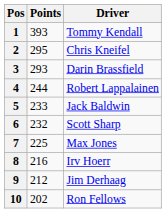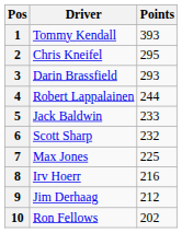 <table class=wikitable>
 <tr>
 <th>Pos</th>
+<th>Driver</th>
 <th>Points</th>
-<th>Driver</th>
 </tr>
 <tr>
 <th>1</th>
+<td> <a href='#'>Tommy Kendall</a></td>
 <td>393</td>
-<td> <a href='#'>Tommy Kendall</a></td>
 </tr>
 <tr>
 <th>2</th>
+<td> <a href='#'>Chris Kneifel</a></td>
 <td>295</td>
-<td> <a href='#'>Chris Kneifel</a></td>
 </tr>
 <tr>
 <th>3</th>
+<td> <a href='#'>Darin Brassfield</a></td>
 <td>293</td>
-<td> <a href='#'>Darin Brassfield</a></td>
 </tr>
 <tr>
 <th>4</th>
+<td> <a href='#'>Robert Lappalainen</a></td>
 <td>244</td>
-<td> <a href='#'>Robert Lappalainen</a></td>
 </tr>
 <tr>
 <th>5</th>
+<td> <a href='#'>Jack Baldwin</a></td>
 <td>233</td>
-<td> <a href='#'>Jack Baldwin</a></td>
 </tr>
 <tr>
 <th>6</th>
+<td> <a href='#'>Scott Sharp</a></td>
 <td>232</td>
-<td> <a href='#'>Scott Sharp</a></td>
 </tr>
 <tr>
 <th>7</th>
+<td> <a href='#'>Max Jones</a></td>
 <td>225</td>
-<td> <a href='#'>Max Jones</a></td>
 </tr>
 <tr>
 <th>8</th>
+<td> <a href='#'>Irv Hoerr</a></td>
 <td>216</td>
-<td> <a href='#'>Irv Hoerr</a></td>
 </tr>
 <tr>
 <th>9</th>
+<td> <a href='#'>Jim Derhaag</a></td>
 <td>212</td>
-<td> <a href='#'>Jim Derhaag</a></td>
 </tr>
 <tr>
 <th>10</th>
+<td> <a href='#'>Ron Fellows</a></td>
 <td>202</td>
-<td> <a href='#'>Ron Fellows</a></td>
 </tr>
 </table>
